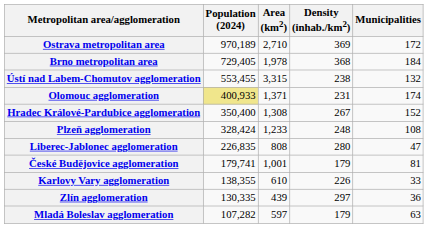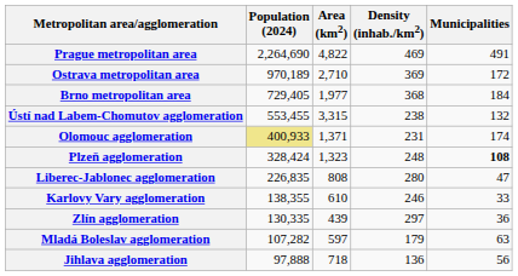 <table class="wikitable sortable" style="text-align:right;">
 <tr>
 <th>Metropolitan area/agglomeration</th>
 <th>Population<br>(2024)</th>
 <th>Area<br> (km<sup>2</sup>)</th>
 <th>Density<br>(inhab./km<sup>2</sup>)</th>
 <th>Municipalities</th>
+</tr>
+<tr>
+<th><a href='#'>Prague metropolitan area</a></th>
+<td>2,264,690</td>
+<td>4,822</td>
+<td>469</td>
+<td>491</td>
 </tr>
 <tr>
 <th><a href='#'>Ostrava metropolitan area</a></th>
 <td>970,189</td>
 <td>2,710</td>
 <td>369</td>
 <td>172</td>
 </tr>
 <tr>
 <th><a href='#'>Brno metropolitan area</a></th>
 <td>729,405</td>
-<td>1,978</td>
+<td>1,977</td>
 <td>368</td>
 <td>184</td>
 </tr>
 <tr>
 <th><a href='#'>Ústí nad Labem-Chomutov agglomeration</a></th>
 <td>553,455</td>
 <td>3,315</td>
 <td>238</td>
 <td>132</td>
 </tr>
 <tr>
 <th><a href='#'>Olomouc agglomeration</a></th>
 <td style="background: khaki;">400,933</td>
 <td>1,371</td>
 <td>231</td>
 <td>174</td>
 </tr>
 <tr>
-<th><a href='#'>Hradec Králové-Pardubice agglomeration</a></th>
-<td>350,400</td>
-<td>1,308</td>
-<td>267</td>
-<td>152</td>
-</tr>
-<tr>
 <th><a href='#'>Plzeň agglomeration</a></th>
 <td>328,424</td>
-<td>1,233</td>
+<td>1,323</td>
 <td>248</td>
-<td>108</td>
+<td><strong>108</strong></td>
 </tr>
 <tr>
 <th><a href='#'>Liberec-Jablonec agglomeration</a></th>
 <td>226,835</td>
 <td>808</td>
 <td>280</td>
 <td>47</td>
 </tr>
 <tr>
-<th><a href='#'>České Budějovice agglomeration</a></th>
-<td>179,741</td>
-<td>1,001</td>
-<td>179</td>
-<td>81</td>
-</tr>
-<tr>
 <th><a href='#'>Karlovy Vary agglomeration</a></th>
 <td>138,355</td>
 <td>610</td>
-<td>226</td>
+<td>246</td>
 <td>33</td>
 </tr>
 <tr>
 <th><a href='#'>Zlín agglomeration</a></th>
 <td>130,335</td>
 <td>439</td>
 <td>297</td>
 <td>36</td>
 </tr>
 <tr>
 <th><a href='#'>Mladá Boleslav agglomeration</a></th>
 <td>107,282</td>
 <td>597</td>
 <td>179</td>
 <td>63</td>
 </tr>
+<tr>
+<th><a href='#'>Jihlava agglomeration</a></th>
+<td>97,888</td>
+<td>718</td>
+<td>136</td>
+<td>56</td>
+</tr>
 </table>
